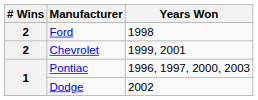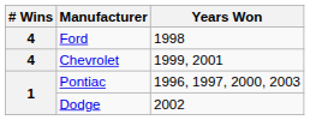 <table class="wikitable" style="font-size: 95%;">
 <tr>
 <th># Wins</th>
 <th>Manufacturer</th>
 <th>Years Won</th>
 </tr>
 <tr>
-<th>2</th>
+<th>4</th>
 <td><a href='#'>Ford</a></td>
 <td>1998</td>
 </tr>
 <tr>
-<th>2</th>
+<th>4</th>
 <td><a href='#'>Chevrolet</a></td>
 <td>1999, 2001</td>
 </tr>
 <tr>
 <th rowspan="2">1</th>
 <td><a href='#'>Pontiac</a></td>
 <td>1996, 1997, 2000, 2003</td>
 </tr>
 <tr>
 <td><a href='#'>Dodge</a></td>
 <td>2002</td>
 </tr>
 </table>
